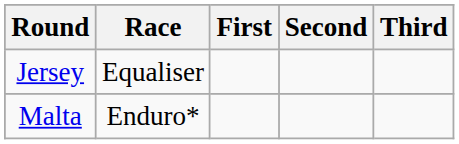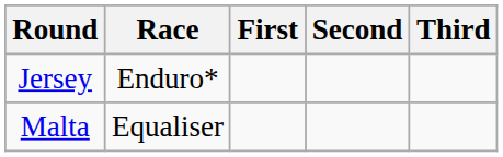 <table class="wikitable" style="text-align:center; font-size:95%">
 <tr>
 <th>Round</th>
 <th>Race</th>
 <th>First</th>
 <th>Second</th>
 <th>Third</th>
 </tr>
 <tr>
 <td><a href='#'>Jersey</a></td>
-<td>Equaliser</td>
+<td align="centre">Enduro*</td>
 <td></td>
 <td></td>
 <td></td>
 </tr>
 <tr>
 <td><a href='#'>Malta</a></td>
-<td align="centre">Enduro*</td>
+<td>Equaliser</td>
 <td></td>
 <td></td>
 <td></td>
 </tr>
 </table>
